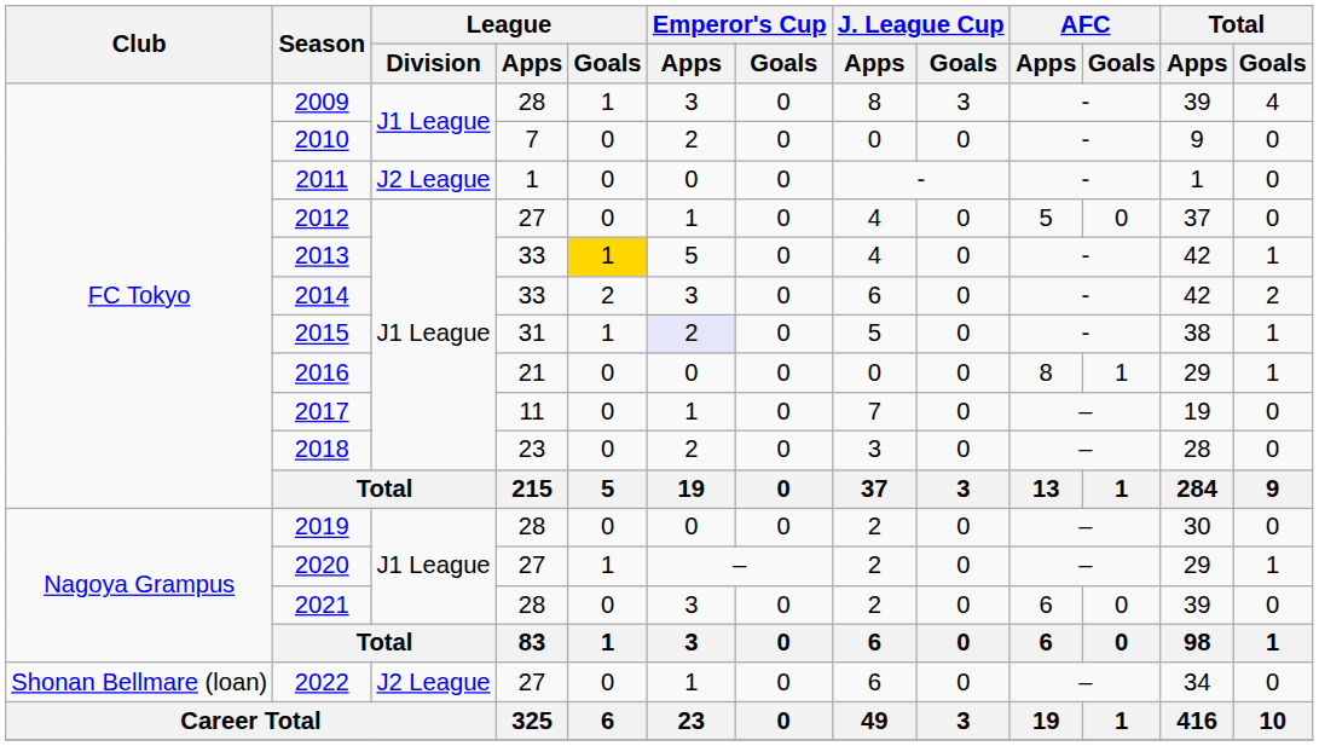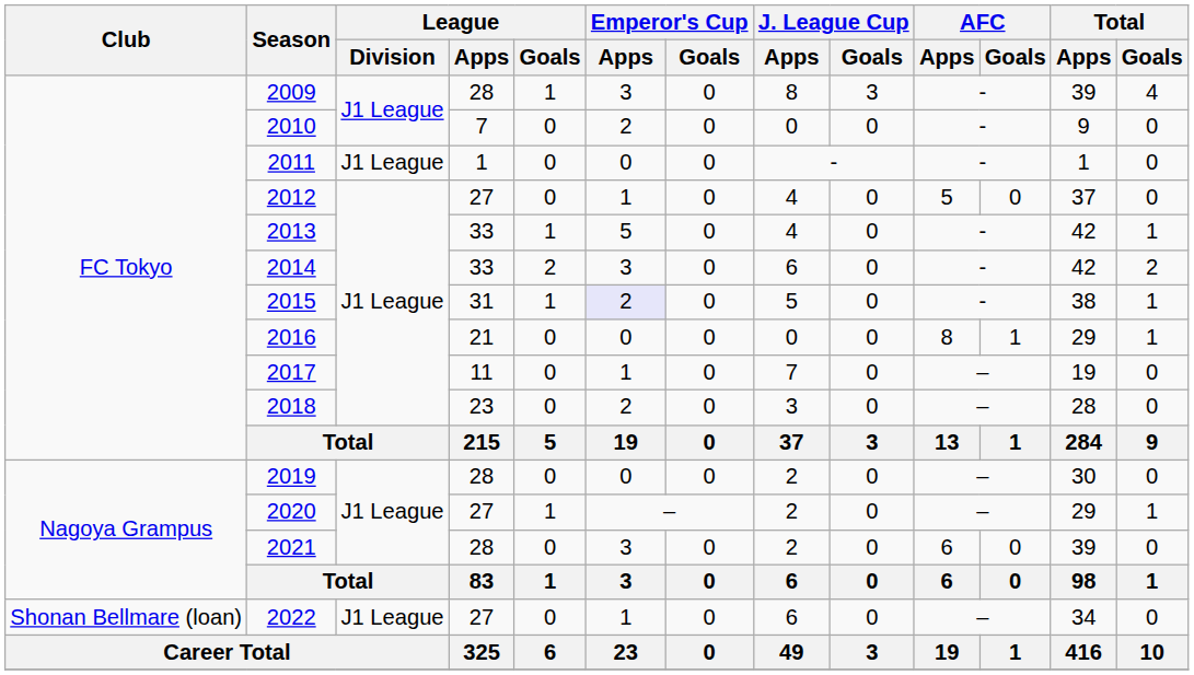 <table class="wikitable" style="text-align:center;">
 <tr>
 <th rowspan="2">Club</th>
 <th rowspan="2">Season</th>
 <th colspan="3">League</th>
 <th colspan="2"><a href='#'>Emperor's Cup</a></th>
 <th colspan="2"><a href='#'>J. League Cup</a></th>
 <th colspan="2"><a href='#'>AFC</a></th>
 <th colspan="2">Total</th>
 </tr>
 <tr>
 <th>Division</th>
 <th>Apps</th>
 <th>Goals</th>
 <th>Apps</th>
 <th>Goals</th>
 <th>Apps</th>
 <th>Goals</th>
 <th>Apps</th>
 <th>Goals</th>
 <th>Apps</th>
 <th>Goals</th>
 </tr>
 <tr>
 <td rowspan="11"><a href='#'>FC Tokyo</a></td>
 <td><a href='#'>2009</a></td>
 <td rowspan="2"><a href='#'>J1 League</a></td>
 <td>28</td>
 <td>1</td>
 <td>3</td>
 <td>0</td>
 <td>8</td>
 <td>3</td>
 <td colspan="2">-</td>
 <td>39</td>
 <td>4</td>
 </tr>
 <tr>
 <td><a href='#'>2010</a></td>
 <td>7</td>
 <td>0</td>
 <td>2</td>
 <td>0</td>
 <td>0</td>
 <td>0</td>
 <td colspan="2">-</td>
 <td>9</td>
 <td>0</td>
 </tr>
 <tr>
 <td><a href='#'>2011</a></td>
-<td><a href='#'>J2 League</a></td>
+<td>J1 League</td>
 <td>1</td>
 <td>0</td>
 <td>0</td>
 <td>0</td>
 <td colspan="2">-</td>
 <td colspan="2">-</td>
 <td>1</td>
 <td>0</td>
 </tr>
 <tr>
 <td><a href='#'>2012</a></td>
 <td rowspan="7">J1 League</td>
 <td>27</td>
 <td>0</td>
 <td>1</td>
 <td>0</td>
 <td>4</td>
 <td>0</td>
 <td>5</td>
 <td>0</td>
 <td>37</td>
 <td>0</td>
 </tr>
 <tr>
 <td><a href='#'>2013</a></td>
 <td>33</td>
-<td style="background: gold;">1</td>
+<td>1</td>
 <td>5</td>
 <td>0</td>
 <td>4</td>
 <td>0</td>
 <td colspan="2">-</td>
 <td>42</td>
 <td>1</td>
 </tr>
 <tr>
 <td><a href='#'>2014</a></td>
 <td>33</td>
 <td>2</td>
 <td>3</td>
 <td>0</td>
 <td>6</td>
 <td>0</td>
 <td colspan="2">-</td>
 <td>42</td>
 <td>2</td>
 </tr>
 <tr>
 <td><a href='#'>2015</a></td>
 <td>31</td>
 <td>1</td>
 <td style="background: lavender;">2</td>
 <td>0</td>
 <td>5</td>
 <td>0</td>
 <td colspan="2">-</td>
 <td>38</td>
 <td>1</td>
 </tr>
 <tr>
 <td><a href='#'>2016</a></td>
 <td>21</td>
 <td>0</td>
 <td>0</td>
 <td>0</td>
 <td>0</td>
 <td>0</td>
 <td>8</td>
 <td>1</td>
 <td>29</td>
 <td>1</td>
 </tr>
 <tr>
 <td><a href='#'>2017</a></td>
 <td>11</td>
 <td>0</td>
 <td>1</td>
 <td>0</td>
 <td>7</td>
 <td>0</td>
 <td colspan="2">–</td>
 <td>19</td>
 <td>0</td>
 </tr>
 <tr>
 <td><a href='#'>2018</a></td>
 <td>23</td>
 <td>0</td>
 <td>2</td>
 <td>0</td>
 <td>3</td>
 <td>0</td>
 <td colspan="2">–</td>
 <td>28</td>
 <td>0</td>
 </tr>
 <tr>
 <th colspan="2">Total</th>
 <th>215</th>
 <th>5</th>
 <th>19</th>
 <th>0</th>
 <th>37</th>
 <th>3</th>
 <th>13</th>
 <th>1</th>
 <th>284</th>
 <th>9</th>
 </tr>
 <tr>
 <td rowspan="4"><a href='#'>Nagoya Grampus</a></td>
 <td><a href='#'>2019</a></td>
 <td rowspan="3">J1 League</td>
 <td>28</td>
 <td>0</td>
 <td>0</td>
 <td>0</td>
 <td>2</td>
 <td>0</td>
 <td colspan=2>–</td>
 <td>30</td>
 <td>0</td>
 </tr>
 <tr>
 <td><a href='#'>2020</a></td>
 <td>27</td>
 <td>1</td>
 <td colspan=2>–</td>
 <td>2</td>
 <td>0</td>
 <td colspan=2>–</td>
 <td>29</td>
 <td>1</td>
 </tr>
 <tr>
 <td><a href='#'>2021</a></td>
 <td>28</td>
 <td>0</td>
 <td>3</td>
 <td>0</td>
 <td>2</td>
 <td>0</td>
 <td>6</td>
 <td>0</td>
 <td>39</td>
 <td>0</td>
 </tr>
 <tr>
 <th colspan="2">Total</th>
 <th>83</th>
 <th>1</th>
 <th>3</th>
 <th>0</th>
 <th>6</th>
 <th>0</th>
 <th>6</th>
 <th>0</th>
 <th>98</th>
 <th>1</th>
 </tr>
 <tr>
 <td><a href='#'>Shonan Bellmare</a> (loan)</td>
 <td><a href='#'>2022</a></td>
-<td><a href='#'>J2 League</a></td>
+<td>J1 League</td>
 <td>27</td>
 <td>0</td>
 <td>1</td>
 <td>0</td>
 <td>6</td>
 <td>0</td>
 <td colspan=2>–</td>
 <td>34</td>
 <td>0</td>
 </tr>
 <tr>
 <th colspan="3">Career Total</th>
 <th>325</th>
 <th>6</th>
 <th>23</th>
 <th>0</th>
 <th>49</th>
 <th>3</th>
 <th>19</th>
 <th>1</th>
 <th>416</th>
 <th>10</th>
 </tr>
 <tr>
 </tr>
 </table>
